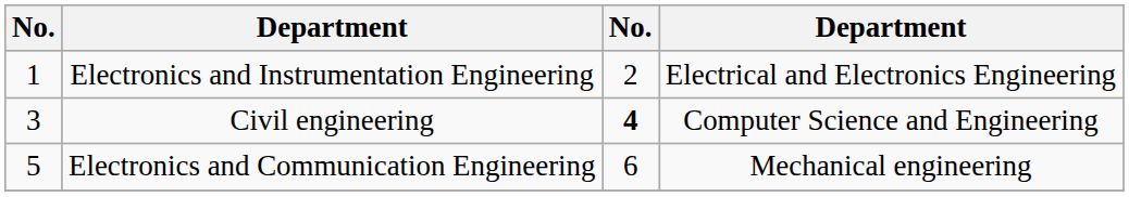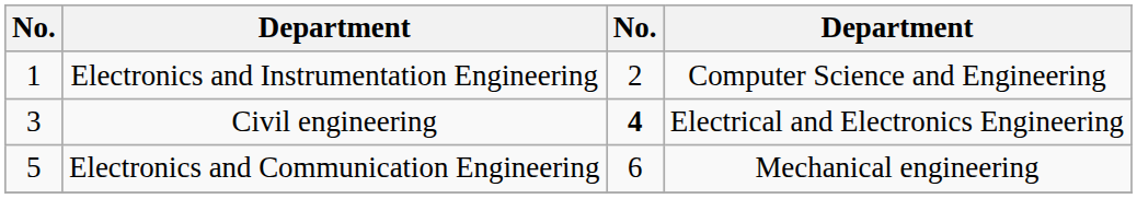 <table class="wikitable sortable" style="text-align:center">
 <tr>
 <th scope=col>No.</th>
 <th scope=col>Department</th>
 <th scope=col>No.</th>
 <th scope=col>Department</th>
 </tr>
 <tr>
 <td>1</td>
 <td>Electronics and Instrumentation Engineering</td>
 <td>2</td>
-<td>Electrical and Electronics Engineering</td>
+<td>Computer Science and Engineering</td>
 </tr>
 <tr>
 <td>3</td>
 <td>Civil engineering</td>
 <td><strong>4</strong></td>
-<td>Computer Science and Engineering</td>
+<td>Electrical and Electronics Engineering</td>
 </tr>
 <tr>
 <td>5</td>
 <td>Electronics and Communication Engineering</td>
 <td>6</td>
 <td>Mechanical engineering</td>
 </tr>
 <tr>
 </tr>
 </table>
